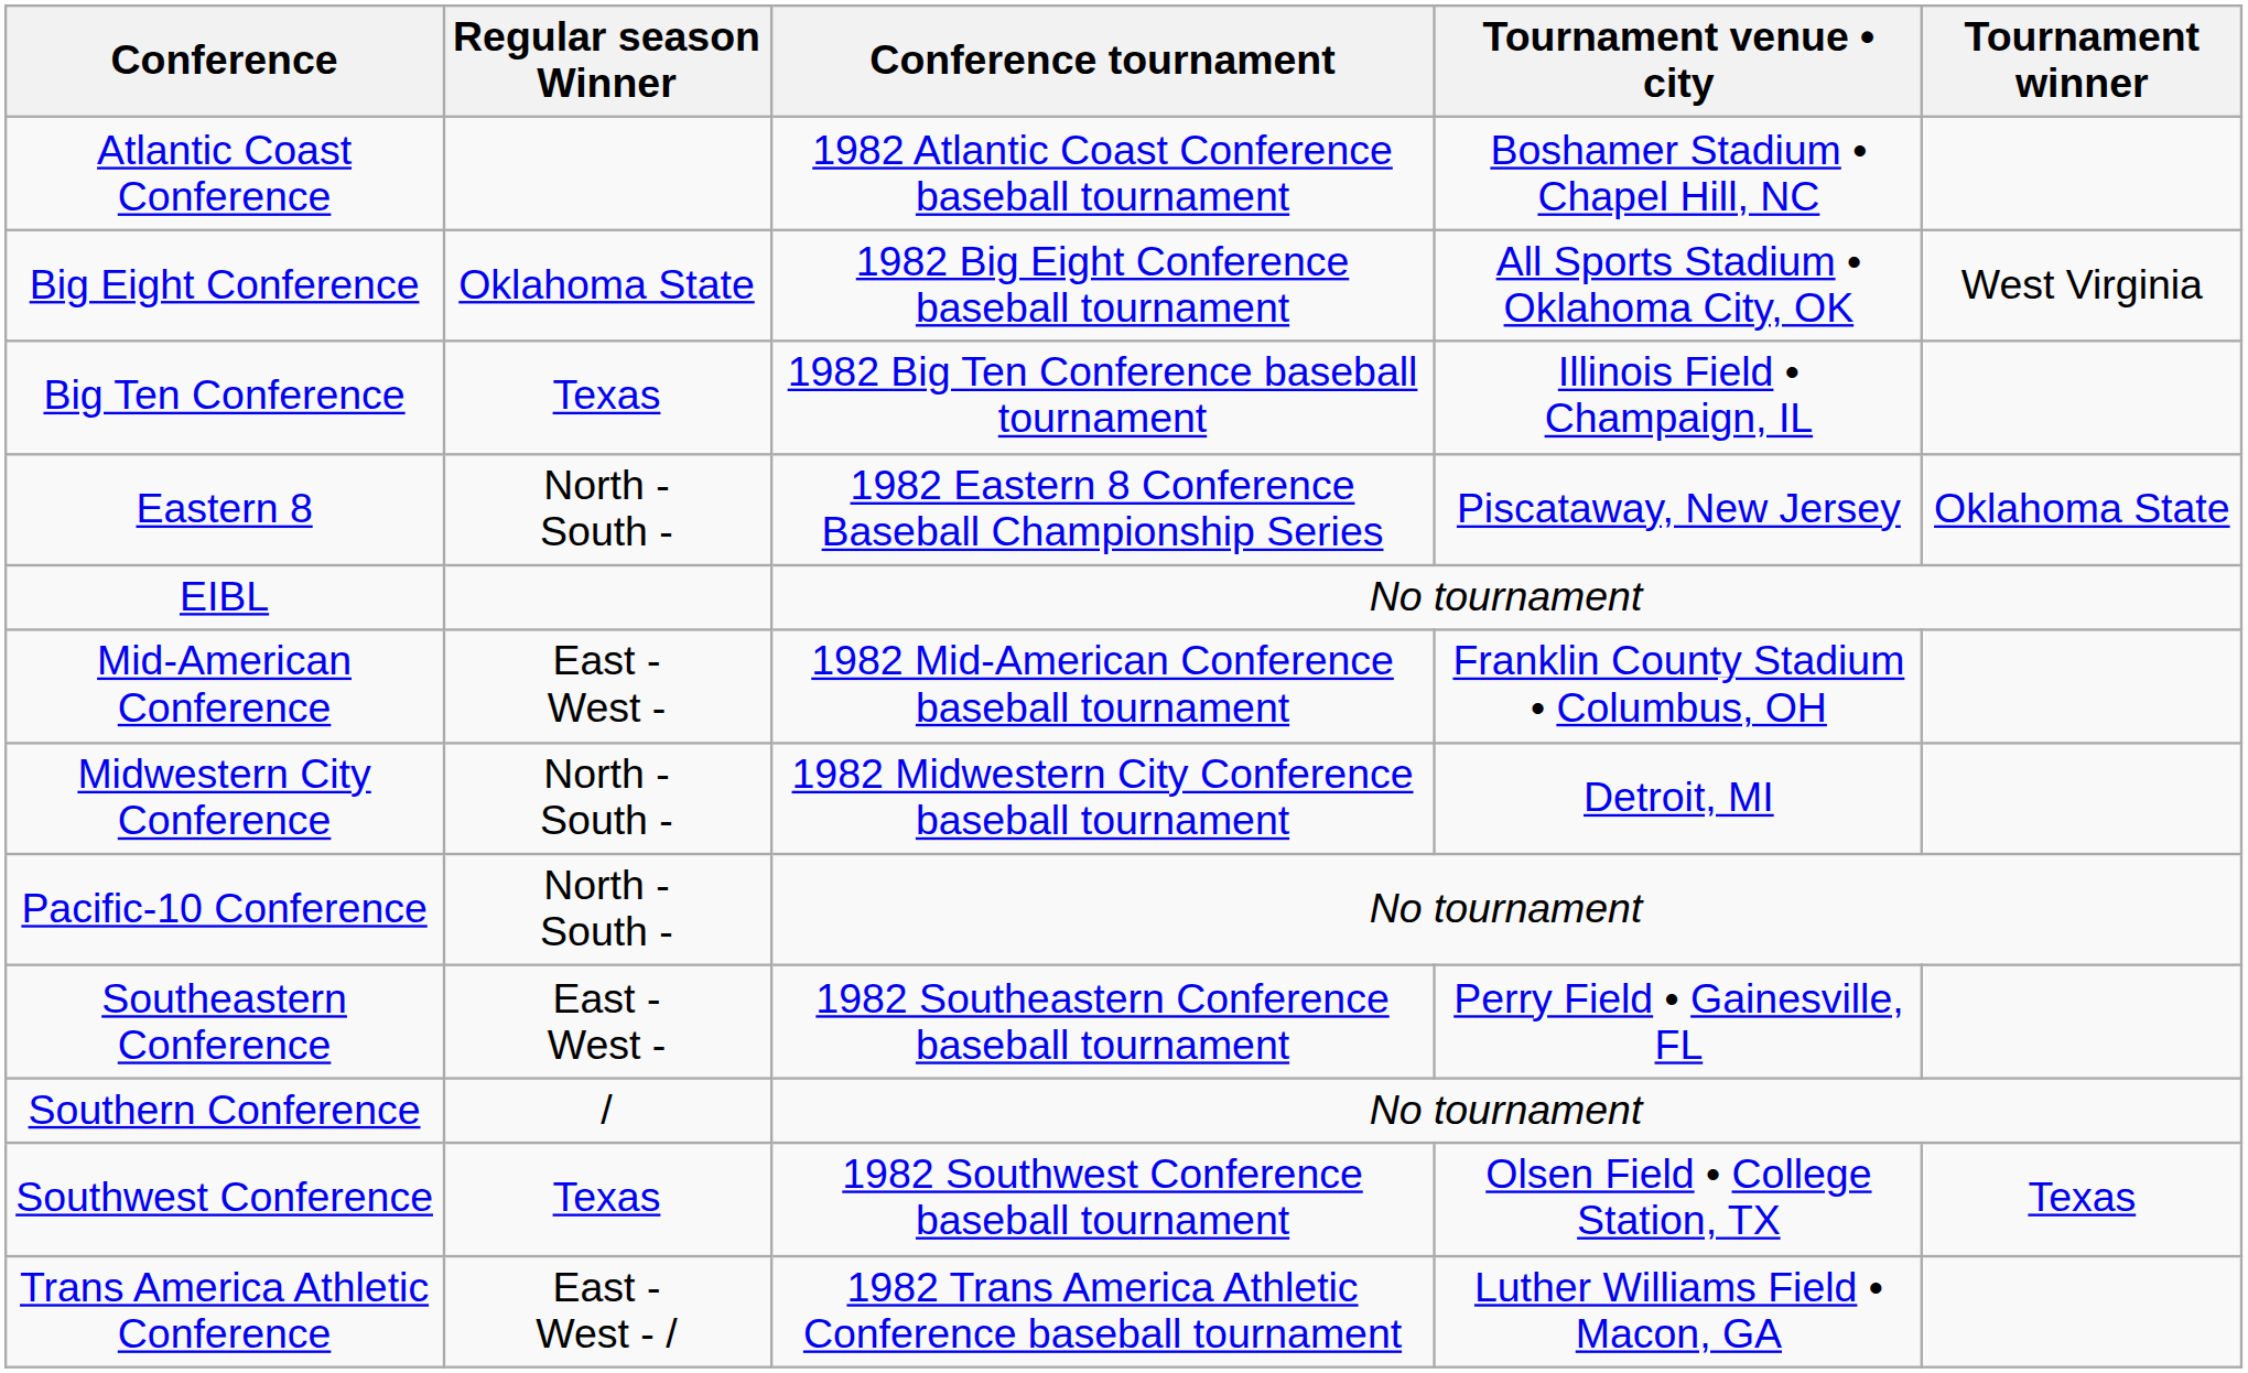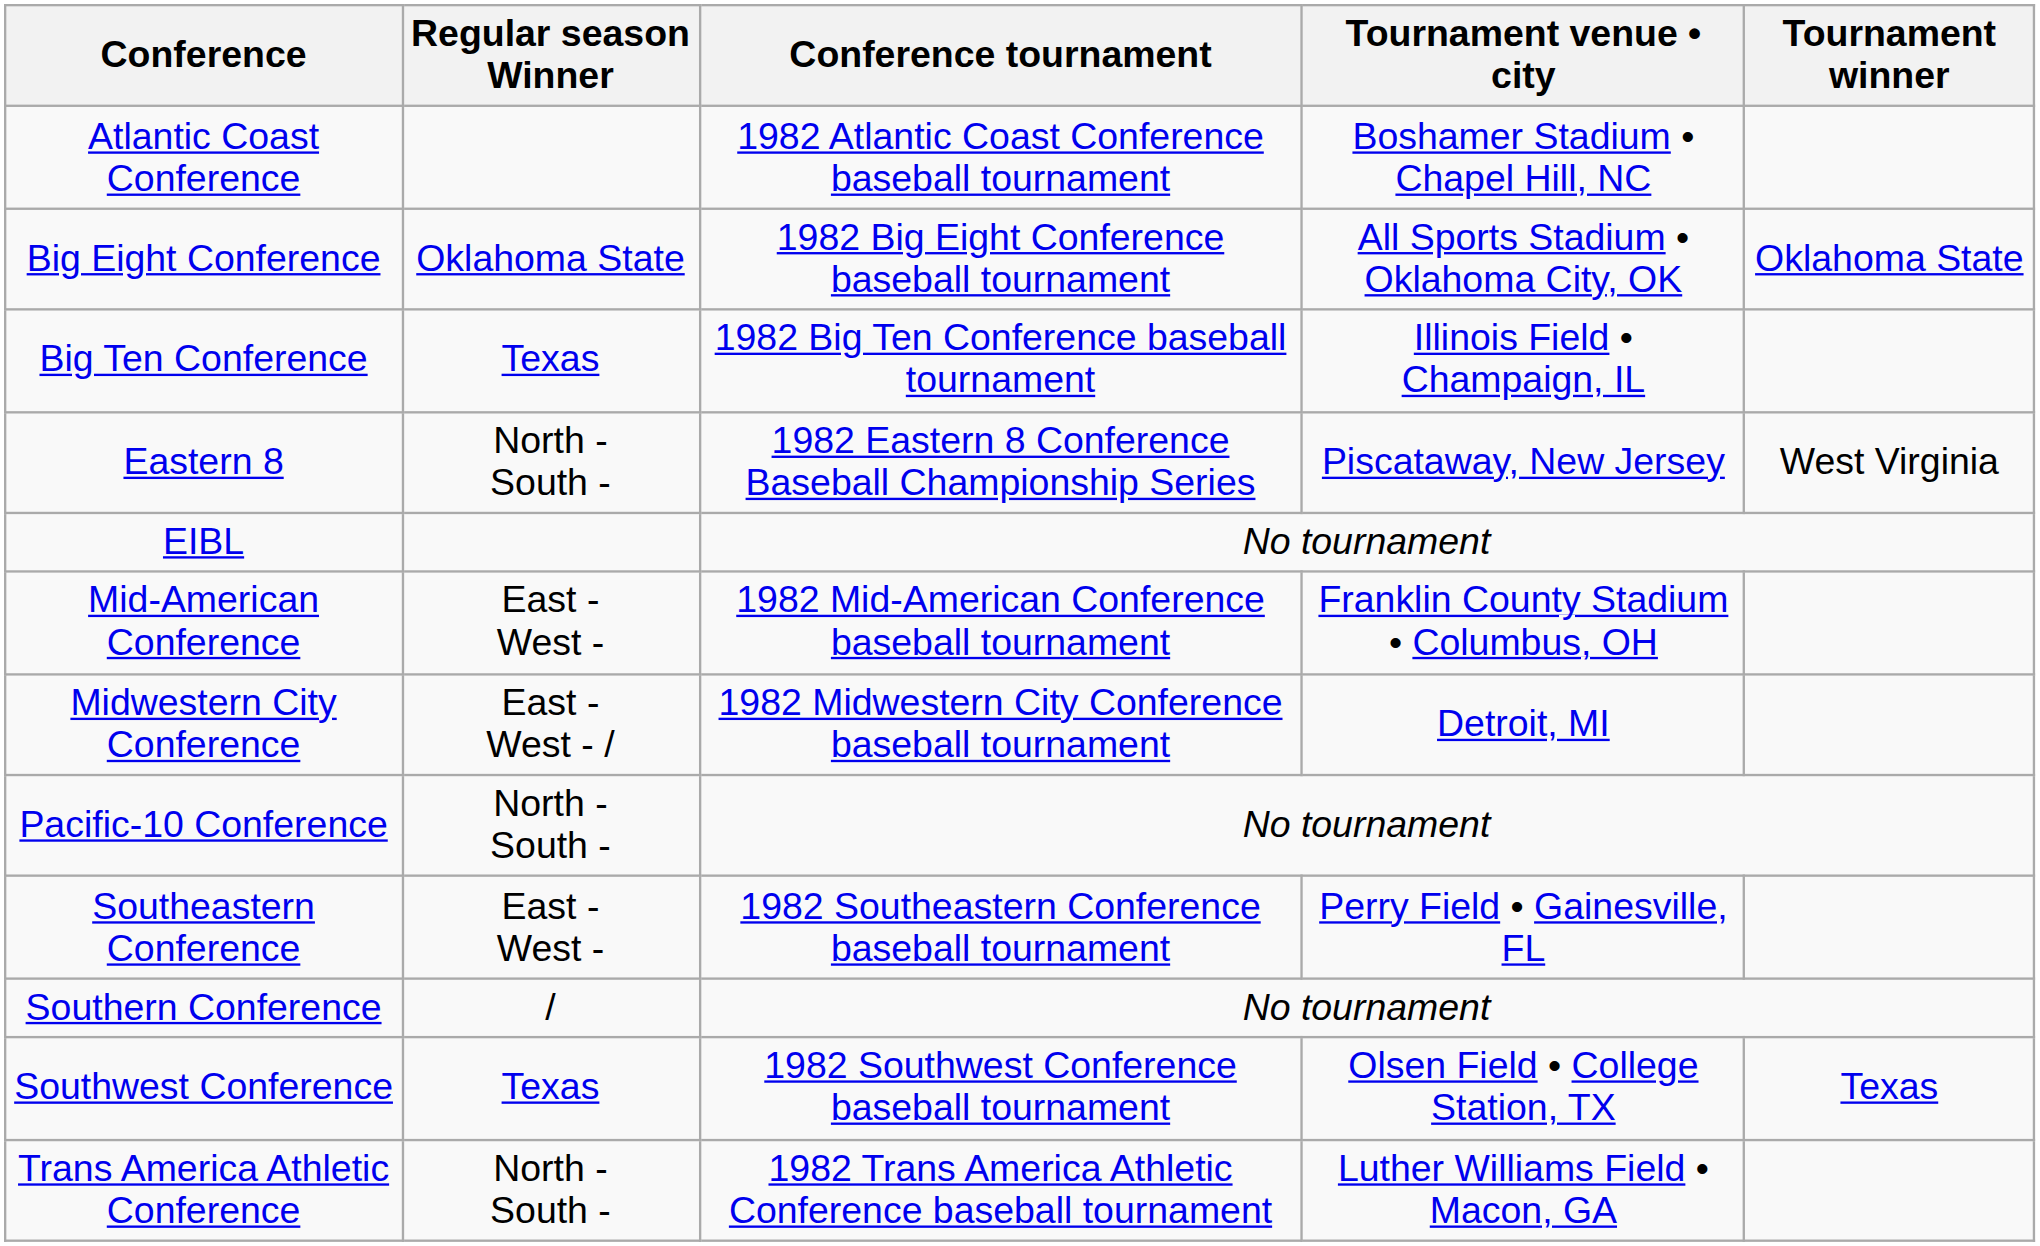 <table class="wikitable" style="text-align:center;">
 <tr>
 <th>Conference</th>
 <th>Regular season Winner</th>
 <th>Conference tournament</th>
 <th>Tournament venue • city</th>
 <th>Tournament winner</th>
 </tr>
 <tr>
 <td><a href='#'>Atlantic Coast Conference</a></td>
 <td></td>
 <td><a href='#'>1982 Atlantic Coast Conference baseball tournament</a></td>
 <td><a href='#'>Boshamer Stadium</a> • <a href='#'>Chapel Hill, NC</a></td>
 <td></td>
 </tr>
 <tr>
 <td><a href='#'>Big Eight Conference</a></td>
 <td><a href='#'>Oklahoma State</a></td>
 <td><a href='#'>1982 Big Eight Conference baseball tournament</a></td>
 <td><a href='#'>All Sports Stadium</a> • <a href='#'>Oklahoma City, OK</a></td>
-<td>West Virginia</td>
+<td><a href='#'>Oklahoma State</a></td>
 </tr>
 <tr>
 <td><a href='#'>Big Ten Conference</a></td>
 <td><a href='#'>Texas</a></td>
 <td><a href='#'>1982 Big Ten Conference baseball tournament</a></td>
 <td><a href='#'>Illinois Field</a> • <a href='#'>Champaign, IL</a></td>
 <td></td>
 </tr>
 <tr>
 <td><a href='#'>Eastern 8</a></td>
 <td>North - <br>South - </td>
 <td><a href='#'>1982 Eastern 8 Conference Baseball Championship Series</a></td>
 <td><a href='#'>Piscataway, New Jersey</a></td>
-<td><a href='#'>Oklahoma State</a></td>
+<td>West Virginia</td>
 </tr>
 <tr>
 <td><a href='#'>EIBL</a></td>
 <td></td>
 <td colspan=3><em>No tournament</em></td>
 </tr>
 <tr>
 <td><a href='#'>Mid-American Conference</a></td>
 <td>East - <br>West - </td>
 <td><a href='#'>1982 Mid-American Conference baseball tournament</a></td>
 <td><a href='#'>Franklin County Stadium</a> • <a href='#'>Columbus, OH</a></td>
 <td></td>
 </tr>
 <tr>
 <td><a href='#'>Midwestern City Conference</a></td>
-<td>North - <br>South - </td>
+<td>East - <br>West - /</td>
 <td><a href='#'>1982 Midwestern City Conference baseball tournament</a></td>
 <td><a href='#'>Detroit, MI</a></td>
 <td></td>
 </tr>
 <tr>
 <td><a href='#'>Pacific-10 Conference</a></td>
 <td>North - <br>South - </td>
 <td colspan=3><em>No tournament</em></td>
 </tr>
 <tr>
 <td><a href='#'>Southeastern Conference</a></td>
 <td>East - <br>West - </td>
 <td><a href='#'>1982 Southeastern Conference baseball tournament</a></td>
 <td><a href='#'>Perry Field</a> • <a href='#'>Gainesville, FL</a></td>
 <td></td>
 </tr>
 <tr>
 <td><a href='#'>Southern Conference</a></td>
 <td>/</td>
 <td colspan=3><em>No tournament</em></td>
 </tr>
 <tr>
 <td><a href='#'>Southwest Conference</a></td>
 <td><a href='#'>Texas</a></td>
 <td><a href='#'>1982 Southwest Conference baseball tournament</a></td>
 <td><a href='#'>Olsen Field</a> • <a href='#'>College Station, TX</a></td>
 <td><a href='#'>Texas</a></td>
 </tr>
 <tr>
 <td><a href='#'>Trans America Athletic Conference</a></td>
-<td>East - <br>West - /</td>
+<td>North - <br>South - </td>
 <td><a href='#'>1982 Trans America Athletic Conference baseball tournament</a></td>
 <td><a href='#'>Luther Williams Field</a> • <a href='#'>Macon, GA</a></td>
 <td></td>
 </tr>
 </table>
